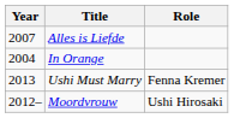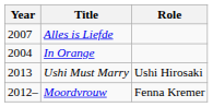 <table class="wikitable sortable">
 <tr>
 <th>Year</th>
 <th>Title</th>
 <th>Role</th>
 </tr>
 <tr>
 <td>2007</td>
 <td><em><a href='#'>Alles is Liefde</a></em></td>
 <td></td>
 </tr>
 <tr>
 <td>2004</td>
 <td><em><a href='#'>In Orange</a></em></td>
 <td></td>
 </tr>
 <tr>
 <td>2013</td>
 <td><em>Ushi Must Marry</em></td>
-<td>Fenna Kremer</td>
+<td>Ushi Hirosaki</td>
 </tr>
 <tr>
 <td>2012–</td>
 <td><em><a href='#'>Moordvrouw</a></em></td>
-<td>Ushi Hirosaki</td>
+<td>Fenna Kremer</td>
 </tr>
 </table>
